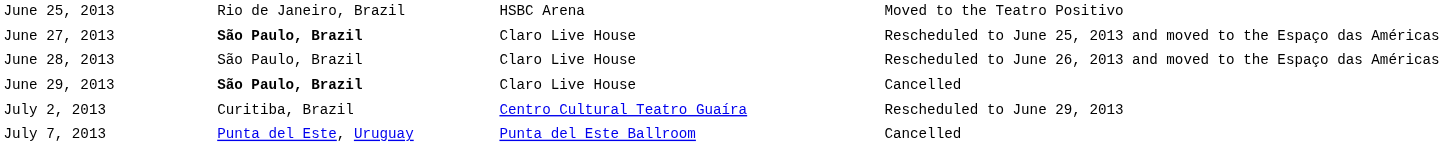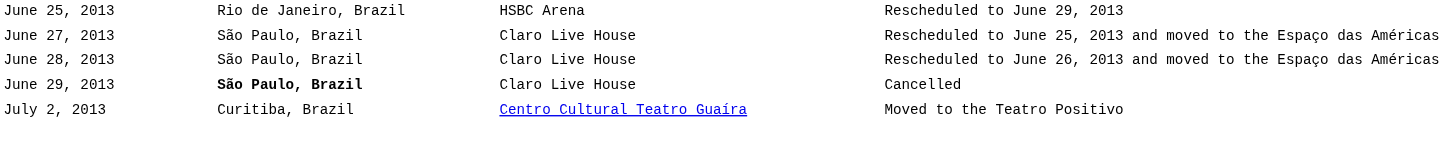 <table cellpadding="2" style="border: 0px solid darkgray; font-size:80%">
 <tr>
 <th width="150"></th>
 <th width="200"></th>
 <th width="275"></th>
 <th width="425"></th>
 </tr>
 <tr border="0">
 <td>June 25, 2013</td>
 <td>Rio de Janeiro, Brazil</td>
 <td>HSBC Arena</td>
-<td>Moved to the Teatro Positivo</td>
+<td>Rescheduled to June 29, 2013</td>
 </tr>
 <tr>
 <td>June 27, 2013</td>
-<td><strong>São Paulo, Brazil</strong></td>
+<td>São Paulo, Brazil</td>
 <td>Claro Live House</td>
 <td>Rescheduled to June 25, 2013 and moved to the Espaço das Américas</td>
 </tr>
 <tr>
 <td>June 28, 2013</td>
 <td>São Paulo, Brazil</td>
 <td>Claro Live House</td>
 <td>Rescheduled to June 26, 2013 and moved to the Espaço das Américas</td>
 </tr>
 <tr>
 <td>June 29, 2013</td>
 <td><strong>São Paulo, Brazil</strong></td>
 <td>Claro Live House</td>
 <td>Cancelled</td>
 </tr>
 <tr>
 <td>July 2, 2013</td>
 <td>Curitiba, Brazil</td>
 <td><a href='#'>Centro Cultural Teatro Guaíra</a></td>
-<td>Rescheduled to June 29, 2013</td>
-</tr>
-<tr>
-<td>July 7, 2013</td>
-<td><a href='#'>Punta del Este</a>, <a href='#'>Uruguay</a></td>
-<td><a href='#'>Punta del Este Ballroom</a></td>
-<td>Cancelled</td>
+<td>Moved to the Teatro Positivo</td>
 </tr>
 <tr>
 </tr>
 </table>
